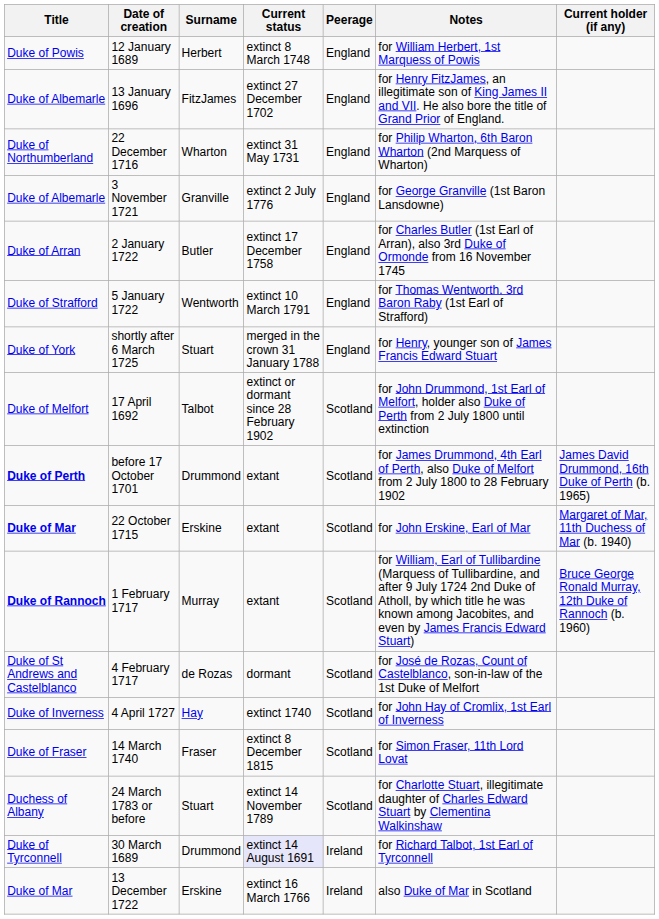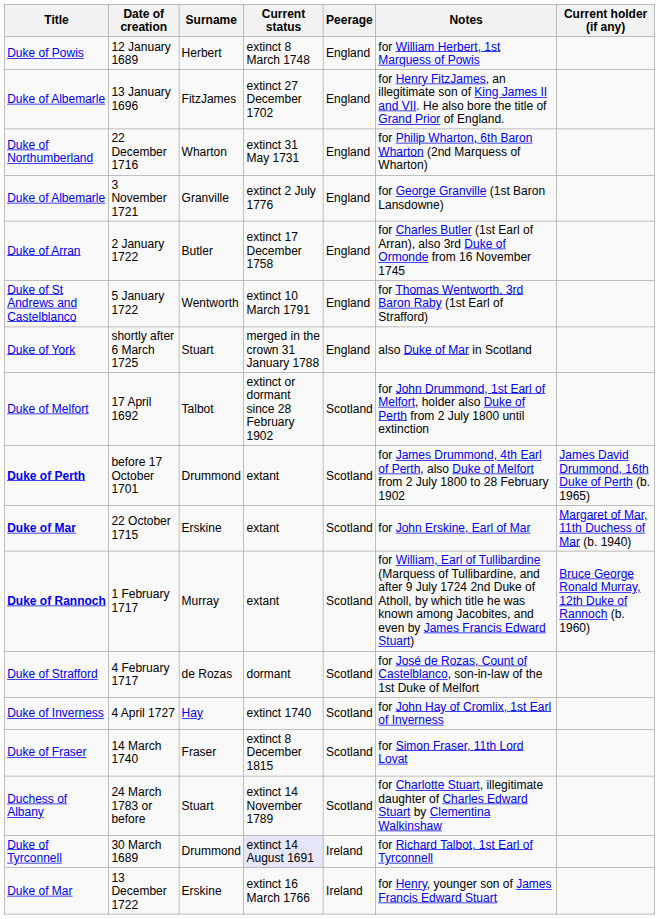 <table class="wikitable sortable">
 <tr>
 <th>Title</th>
 <th>Date of creation</th>
 <th>Surname</th>
 <th>Current status</th>
 <th>Peerage</th>
 <th>Notes</th>
 <th>Current holder (if any)</th>
 </tr>
 <tr>
 <td><a href='#'>Duke of Powis</a></td>
 <td>12 January 1689</td>
 <td>Herbert</td>
 <td>extinct 8 March 1748</td>
 <td>England</td>
 <td>for <a href='#'>William Herbert, 1st Marquess of Powis</a></td>
 <td></td>
 </tr>
 <tr>
 <td><a href='#'>Duke of Albemarle</a></td>
 <td>13 January 1696</td>
 <td>FitzJames</td>
 <td>extinct 27 December 1702</td>
 <td>England</td>
 <td>for <a href='#'>Henry FitzJames</a>, an illegitimate son of <a href='#'>King James II and VII</a>. He also bore the title of <a href='#'>Grand Prior</a> of England.</td>
 <td></td>
 </tr>
 <tr>
 <td><a href='#'>Duke of Northumberland</a></td>
 <td>22 December 1716</td>
 <td>Wharton</td>
 <td>extinct 31 May 1731</td>
 <td>England</td>
 <td>for <a href='#'>Philip Wharton, 6th Baron Wharton</a> (2nd Marquess of Wharton)</td>
 <td></td>
 </tr>
 <tr>
 <td><a href='#'>Duke of Albemarle</a></td>
 <td>3 November 1721</td>
 <td>Granville</td>
 <td>extinct 2 July 1776</td>
 <td>England</td>
 <td>for <a href='#'>George Granville</a> (1st Baron Lansdowne)</td>
 <td></td>
 </tr>
 <tr>
 <td><a href='#'>Duke of Arran</a></td>
 <td>2 January 1722</td>
 <td>Butler</td>
 <td>extinct 17 December 1758</td>
 <td>England</td>
 <td>for <a href='#'>Charles Butler</a> (1st Earl of Arran), also 3rd <a href='#'>Duke of Ormonde</a> from 16 November 1745</td>
 <td></td>
 </tr>
 <tr>
-<td><a href='#'>Duke of Strafford</a></td>
+<td><a href='#'>Duke of St Andrews and Castelblanco</a></td>
 <td>5 January 1722</td>
 <td>Wentworth</td>
 <td>extinct 10 March 1791</td>
 <td>England</td>
 <td>for <a href='#'>Thomas Wentworth. 3rd Baron Raby</a> (1st Earl of Strafford)</td>
 <td></td>
 </tr>
 <tr>
 <td><a href='#'>Duke of York</a></td>
 <td data-sort-value="6 March 1725">shortly after 6 March 1725</td>
 <td>Stuart</td>
 <td>merged in the crown 31 January 1788</td>
 <td>England</td>
-<td>for <a href='#'>Henry</a>, younger son of <a href='#'>James Francis Edward Stuart</a></td>
+<td>also <a href='#'>Duke of Mar</a> in Scotland</td>
 <td></td>
 </tr>
 <tr>
 <td><a href='#'>Duke of Melfort</a></td>
 <td>17 April 1692</td>
 <td>Talbot</td>
 <td>extinct or dormant since 28 February 1902</td>
 <td>Scotland</td>
 <td>for <a href='#'>John Drummond, 1st Earl of Melfort</a>, holder also <a href='#'>Duke of Perth</a> from 2 July 1800 until extinction</td>
 <td></td>
 </tr>
 <tr>
 <td><strong><a href='#'>Duke of Perth</a></strong></td>
 <td data-sort-value="17 October 1701">before 17 October 1701</td>
 <td>Drummond</td>
 <td>extant</td>
 <td>Scotland</td>
 <td>for <a href='#'>James Drummond, 4th Earl of Perth</a>, also <a href='#'>Duke of Melfort</a> from 2 July 1800 to 28 February 1902</td>
 <td><a href='#'>James David Drummond, 16th Duke of Perth</a> (b. 1965)</td>
 </tr>
 <tr>
 <td><strong><a href='#'>Duke of Mar</a></strong></td>
 <td>22 October 1715</td>
 <td>Erskine</td>
 <td>extant</td>
 <td>Scotland</td>
 <td>for <a href='#'>John Erskine, Earl of Mar</a></td>
 <td><a href='#'>Margaret of Mar, 11th Duchess of Mar</a> (b. 1940)</td>
 </tr>
 <tr>
 <td><strong><a href='#'>Duke of Rannoch</a></strong></td>
 <td>1 February 1717</td>
 <td>Murray</td>
 <td>extant</td>
 <td>Scotland</td>
 <td>for <a href='#'>William, Earl of Tullibardine</a> (Marquess of Tullibardine, and after 9 July 1724 2nd Duke of Atholl, by which title he was known among Jacobites, and even by <a href='#'>James Francis Edward Stuart</a>)</td>
 <td><a href='#'>Bruce George Ronald Murray, 12th Duke of Rannoch</a> (b. 1960)</td>
 </tr>
 <tr>
-<td><a href='#'>Duke of St Andrews and Castelblanco</a></td>
+<td><a href='#'>Duke of Strafford</a></td>
 <td>4 February 1717</td>
 <td>de Rozas</td>
 <td>dormant</td>
 <td>Scotland</td>
 <td>for <a href='#'>José de Rozas, Count of Castelblanco</a>, son-in-law of the 1st Duke of Melfort</td>
 <td></td>
 </tr>
 <tr>
 <td><a href='#'>Duke of Inverness</a></td>
 <td>4 April 1727</td>
 <td><a href='#'>Hay</a></td>
 <td>extinct 1740</td>
 <td>Scotland</td>
 <td>for <a href='#'>John Hay of Cromlix, 1st Earl of Inverness</a></td>
 <td></td>
 </tr>
 <tr>
 <td><a href='#'>Duke of Fraser</a></td>
 <td>14 March 1740</td>
 <td>Fraser</td>
 <td>extinct 8 December 1815</td>
 <td>Scotland</td>
 <td>for <a href='#'>Simon Fraser, 11th Lord Lovat</a></td>
 <td></td>
 </tr>
 <tr>
 <td><a href='#'>Duchess of Albany</a></td>
 <td>24 March 1783 or before</td>
 <td>Stuart</td>
 <td>extinct 14 November 1789</td>
 <td>Scotland</td>
 <td>for <a href='#'>Charlotte Stuart</a>, illegitimate daughter of <a href='#'>Charles Edward Stuart</a> by <a href='#'>Clementina Walkinshaw</a></td>
 <td></td>
 </tr>
 <tr>
 <td><a href='#'>Duke of Tyrconnell</a></td>
 <td>30 March 1689</td>
 <td>Drummond</td>
 <td style="background: lavender;">extinct 14 August 1691</td>
 <td>Ireland</td>
 <td>for <a href='#'>Richard Talbot, 1st Earl of Tyrconnell</a></td>
 <td></td>
 </tr>
 <tr>
 <td><a href='#'>Duke of Mar</a></td>
 <td>13 December 1722</td>
 <td>Erskine</td>
 <td>extinct 16 March 1766</td>
 <td>Ireland</td>
-<td>also <a href='#'>Duke of Mar</a> in Scotland</td>
+<td>for <a href='#'>Henry</a>, younger son of <a href='#'>James Francis Edward Stuart</a></td>
 <td></td>
 </tr>
 </table>
